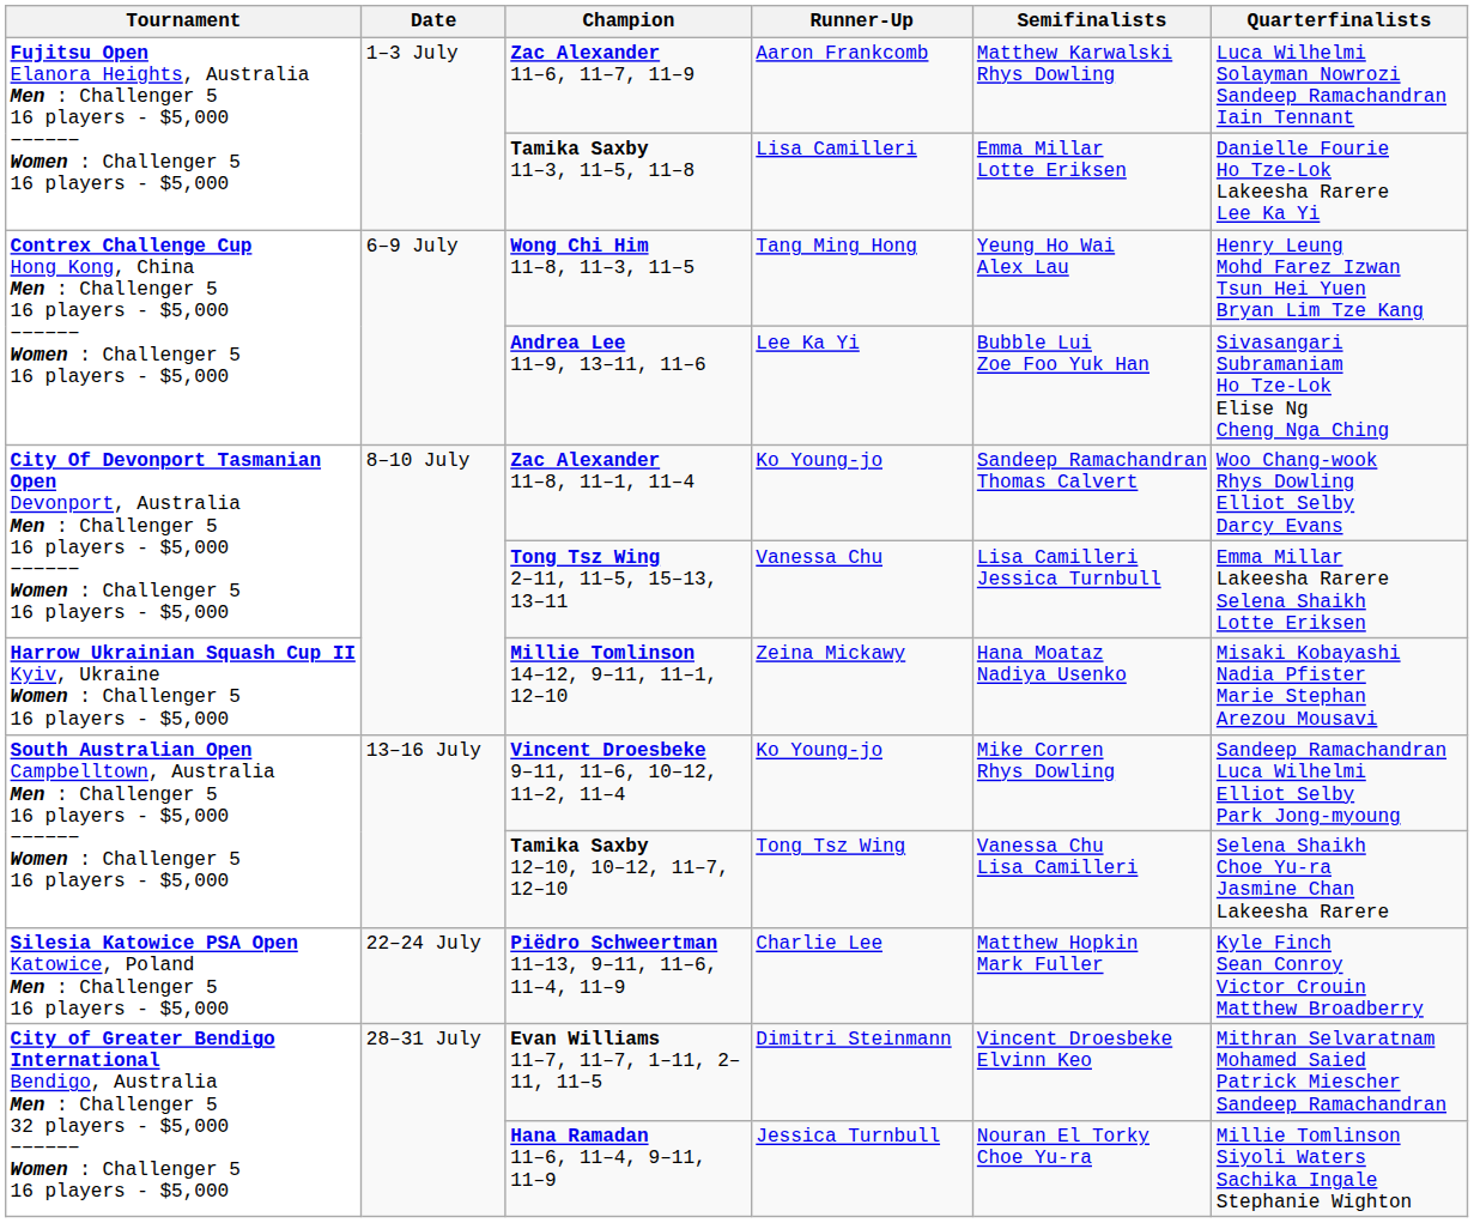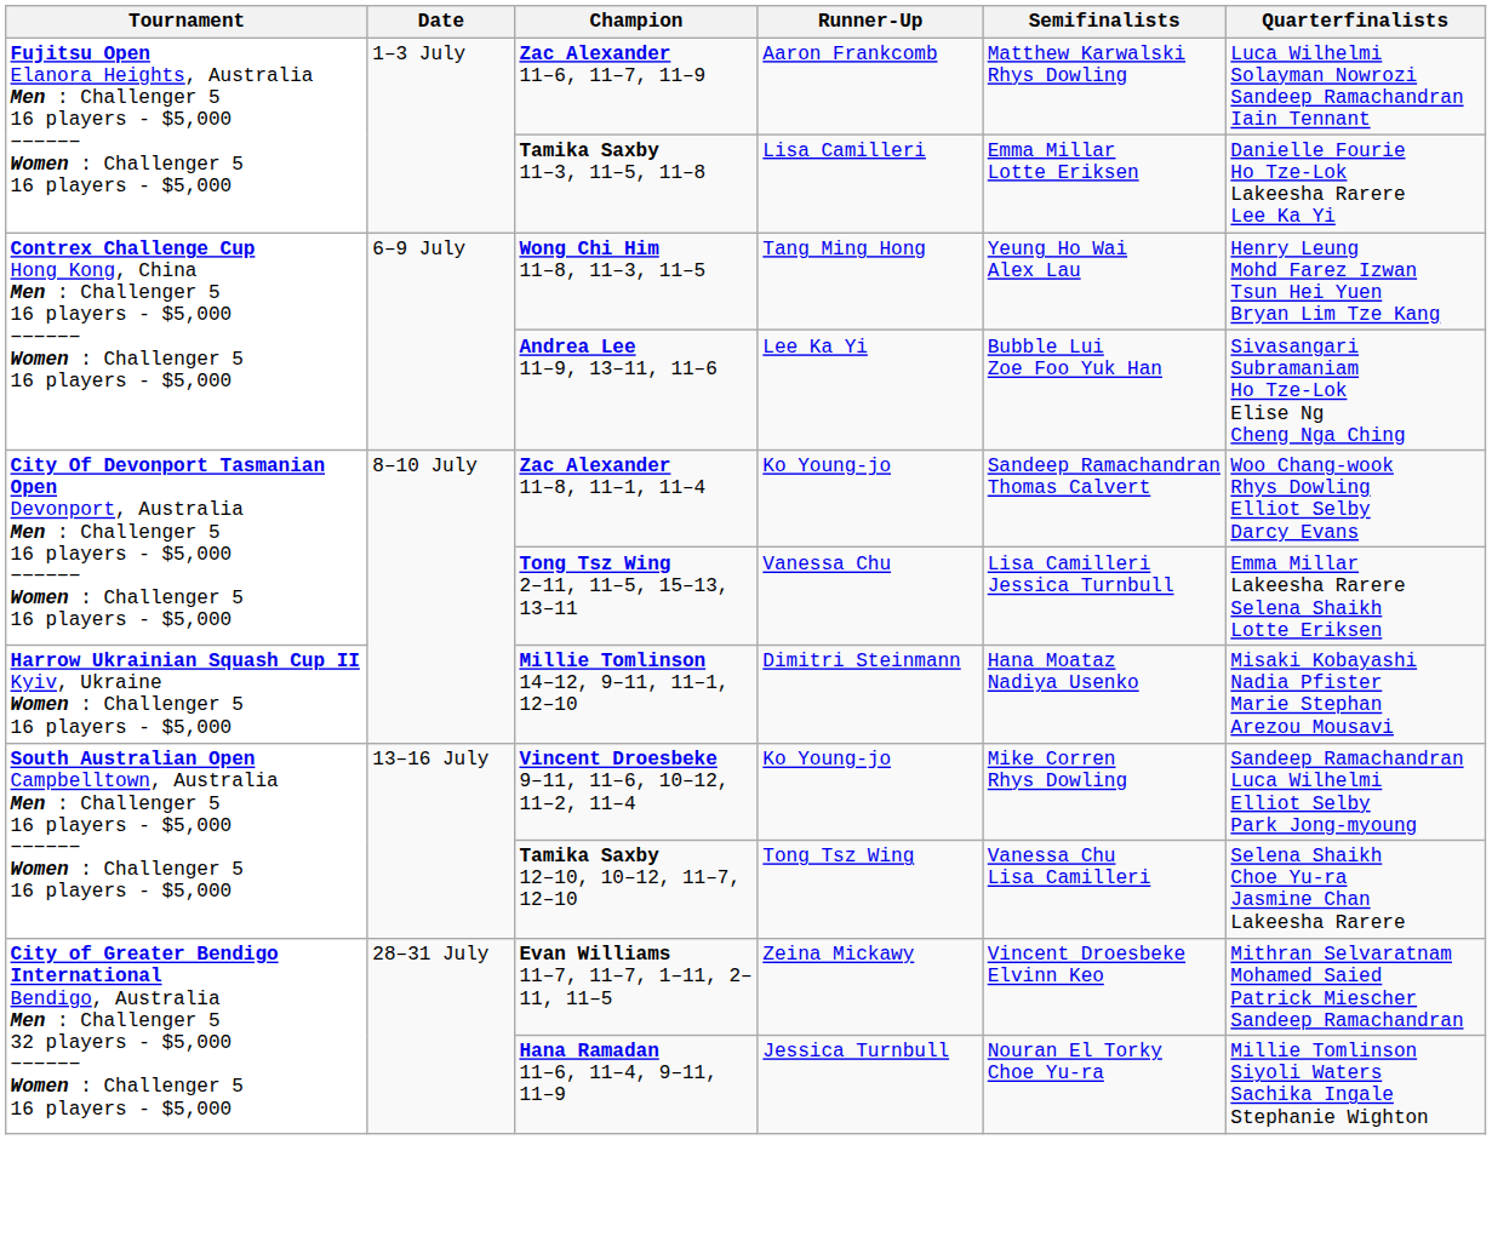 <table class="wikitable" style="font-size:88%">
 <tr>
 <th width=250>Tournament</th>
 <th width=100>Date</th>
 <th width=165>Champion</th>
 <th width=150>Runner-Up</th>
 <th width=155>Semifinalists</th>
 <th width=160>Quarterfinalists</th>
 </tr>
 <tr valign=top>
 <td rowspan=2 style="background:#fff;"><strong><a href='#'>Fujitsu  Open</a></strong><br> <a href='#'>Elanora Heights</a>, Australia<br><strong> <em>Men</em> </strong>: Challenger 5<br>16 players - $5,000<br>−−−−−−<br><strong> <em>Women</em> </strong>: Challenger 5<br>16 players - $5,000</td>
 <td rowspan=2>1–3 July</td>
 <td> <strong><a href='#'>Zac Alexander</a></strong><br>11–6, 11–7, 11–9</td>
 <td> <a href='#'>Aaron Frankcomb</a></td>
 <td> <a href='#'>Matthew Karwalski</a><br> <a href='#'>Rhys Dowling</a></td>
 <td> <a href='#'>Luca Wilhelmi</a><br> <a href='#'>Solayman Nowrozi</a><br> <a href='#'>Sandeep Ramachandran</a><br> <a href='#'>Iain Tennant</a></td>
 </tr>
 <tr valign=top>
 <td> <strong>Tamika Saxby</strong><br>11–3, 11–5, 11–8</td>
 <td> <a href='#'>Lisa Camilleri</a></td>
 <td> <a href='#'>Emma Millar</a><br> <a href='#'>Lotte Eriksen</a></td>
 <td> <a href='#'>Danielle Fourie</a><br> <a href='#'>Ho Tze-Lok</a><br> Lakeesha Rarere<br> <a href='#'>Lee Ka Yi</a></td>
 </tr>
 <tr valign=top>
 <td rowspan=2 style="background:#fff;"><strong><a href='#'>Contrex Challenge Cup</a></strong><br> <a href='#'>Hong Kong</a>, China<br><strong> <em>Men</em> </strong>: Challenger 5<br>16 players - $5,000<br>−−−−−−<br><strong> <em>Women</em> </strong>: Challenger 5<br>16 players - $5,000</td>
 <td rowspan=2>6–9 July</td>
 <td> <strong><a href='#'>Wong Chi Him</a></strong><br>11–8, 11–3, 11–5</td>
 <td> <a href='#'>Tang Ming Hong</a></td>
 <td> <a href='#'>Yeung Ho Wai</a><br> <a href='#'>Alex Lau</a></td>
 <td> <a href='#'>Henry Leung</a><br> <a href='#'>Mohd Farez Izwan</a><br> <a href='#'>Tsun Hei Yuen</a><br> <a href='#'>Bryan Lim Tze Kang</a></td>
 </tr>
 <tr valign=top>
 <td> <strong><a href='#'>Andrea Lee</a></strong><br>11–9, 13–11, 11–6</td>
 <td> <a href='#'>Lee Ka Yi</a></td>
 <td> <a href='#'>Bubble Lui</a><br> <a href='#'>Zoe Foo Yuk Han</a></td>
 <td> <a href='#'>Sivasangari Subramaniam</a><br> <a href='#'>Ho Tze-Lok</a><br> Elise Ng<br> <a href='#'>Cheng Nga Ching</a></td>
 </tr>
 <tr valign=top>
 <td rowspan=2 style="background:#fff;"><strong><a href='#'>City Of Devonport Tasmanian Open</a></strong><br> <a href='#'>Devonport</a>, Australia<br><strong> <em>Men</em> </strong>: Challenger 5<br>16 players - $5,000<br>−−−−−−<br><strong> <em>Women</em> </strong>: Challenger 5<br>16 players - $5,000</td>
 <td rowspan=3>8–10 July</td>
 <td> <strong><a href='#'>Zac Alexander</a></strong><br>11–8, 11–1, 11–4</td>
 <td> <a href='#'>Ko Young-jo</a></td>
 <td> <a href='#'>Sandeep Ramachandran</a><br> <a href='#'>Thomas Calvert</a></td>
 <td> <a href='#'>Woo Chang-wook</a><br> <a href='#'>Rhys Dowling</a><br> <a href='#'>Elliot Selby</a><br> <a href='#'>Darcy Evans</a></td>
 </tr>
 <tr valign=top>
 <td> <strong><a href='#'>Tong Tsz Wing</a></strong><br>2–11, 11–5, 15–13, 13–11</td>
 <td> <a href='#'>Vanessa Chu</a></td>
 <td> <a href='#'>Lisa Camilleri</a><br> <a href='#'>Jessica Turnbull</a></td>
 <td> <a href='#'>Emma Millar</a><br> Lakeesha Rarere<br> <a href='#'>Selena Shaikh</a><br> <a href='#'>Lotte Eriksen</a></td>
 </tr>
 <tr valign=top>
 <td style="background:#fff;"><strong><a href='#'>Harrow Ukrainian Squash Cup II</a></strong><br> <a href='#'>Kyiv</a>, Ukraine<br><strong> <em>Women</em> </strong>: Challenger 5<br>16 players - $5,000</td>
 <td> <strong><a href='#'>Millie Tomlinson</a></strong><br>14–12, 9–11, 11–1, 12–10</td>
-<td> <a href='#'>Zeina Mickawy</a></td>
+<td> <a href='#'>Dimitri Steinmann</a></td>
 <td> <a href='#'>Hana Moataz</a><br> <a href='#'>Nadiya Usenko</a></td>
 <td> <a href='#'>Misaki Kobayashi</a><br> <a href='#'>Nadia Pfister</a><br> <a href='#'>Marie Stephan</a><br> <a href='#'>Arezou Mousavi</a></td>
 </tr>
 <tr valign=top>
 <td rowspan=2 style="background:#fff;"><strong><a href='#'>South Australian Open</a></strong><br> <a href='#'>Campbelltown</a>, Australia<br><strong> <em>Men</em> </strong>: Challenger 5<br>16 players - $5,000<br>−−−−−−<br><strong> <em>Women</em> </strong>: Challenger 5<br>16 players - $5,000</td>
 <td rowspan=2>13–16 July</td>
 <td> <strong><a href='#'>Vincent Droesbeke</a></strong><br>9–11, 11–6, 10–12, 11–2, 11–4</td>
 <td> <a href='#'>Ko Young-jo</a></td>
 <td> <a href='#'>Mike Corren</a><br> <a href='#'>Rhys Dowling</a></td>
 <td> <a href='#'>Sandeep Ramachandran</a><br> <a href='#'>Luca Wilhelmi</a><br> <a href='#'>Elliot Selby</a><br> <a href='#'>Park Jong-myoung</a></td>
 </tr>
 <tr valign=top>
 <td> <strong>Tamika Saxby</strong><br>12–10, 10–12, 11–7, 12–10</td>
 <td> <a href='#'>Tong Tsz Wing</a></td>
 <td> <a href='#'>Vanessa Chu</a><br> <a href='#'>Lisa Camilleri</a></td>
 <td> <a href='#'>Selena Shaikh</a><br> <a href='#'>Choe Yu-ra</a><br> <a href='#'>Jasmine Chan</a><br> Lakeesha Rarere</td>
 </tr>
 <tr valign=top>
-<td style="background:#fff;"><strong><a href='#'>Silesia Katowice PSA Open</a></strong><br> <a href='#'>Katowice</a>, Poland<br><strong> <em>Men</em> </strong>: Challenger 5<br>16 players - $5,000</td>
-<td>22–24 July</td>
-<td> <strong><a href='#'>Piëdro Schweertman</a></strong><br>11–13, 9–11, 11–6, 11–4, 11–9</td>
-<td> <a href='#'>Charlie Lee</a></td>
-<td> <a href='#'>Matthew Hopkin</a><br> <a href='#'>Mark Fuller</a></td>
-<td> <a href='#'>Kyle Finch</a><br> <a href='#'>Sean Conroy</a><br> <a href='#'>Victor Crouin</a><br> <a href='#'>Matthew Broadberry</a></td>
-</tr>
-<tr valign=top>
 <td rowspan=2 style="background:#fff;"><strong><a href='#'>City of Greater Bendigo International</a></strong><br> <a href='#'>Bendigo</a>, Australia<br><strong> <em>Men</em> </strong>: Challenger 5<br>32 players - $5,000<br>−−−−−−<br><strong> <em>Women</em> </strong>: Challenger 5<br>16 players - $5,000</td>
 <td rowspan=3>28–31 July</td>
 <td> <strong>Evan Williams</strong><br>11–7, 11–7, 1–11, 2–11, 11–5</td>
-<td> <a href='#'>Dimitri Steinmann</a></td>
+<td> <a href='#'>Zeina Mickawy</a></td>
 <td> <a href='#'>Vincent Droesbeke</a><br> <a href='#'>Elvinn Keo</a></td>
 <td> <a href='#'>Mithran Selvaratnam</a><br> <a href='#'>Mohamed Saied</a><br> <a href='#'>Patrick Miescher</a><br> <a href='#'>Sandeep Ramachandran</a></td>
 </tr>
 <tr valign=top>
 <td> <strong><a href='#'>Hana Ramadan</a></strong><br>11–6, 11–4, 9–11, 11–9</td>
 <td> <a href='#'>Jessica Turnbull</a></td>
 <td> <a href='#'>Nouran El Torky</a><br> <a href='#'>Choe Yu-ra</a></td>
 <td> <a href='#'>Millie Tomlinson</a><br> <a href='#'>Siyoli Waters</a><br> <a href='#'>Sachika Ingale</a><br> Stephanie Wighton</td>
 </tr>
 </table>
